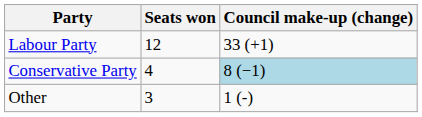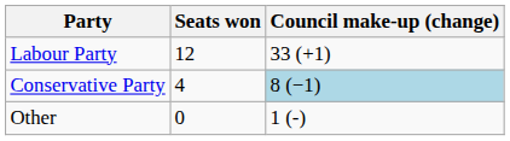 <table class="wikitable">
 <tr>
 <th>Party</th>
 <th>Seats won</th>
 <th>Council make-up (change)</th>
 </tr>
 <tr>
 <td><a href='#'>Labour Party</a></td>
 <td>12</td>
 <td>33 (+1)</td>
 </tr>
 <tr>
 <td><a href='#'>Conservative Party</a></td>
 <td>4</td>
 <td style="background: lightblue;">8 (−1)</td>
 </tr>
 <tr>
 <td>Other</td>
-<td>3</td>
+<td>0</td>
 <td>1 (-)</td>
 </tr>
 </table>
